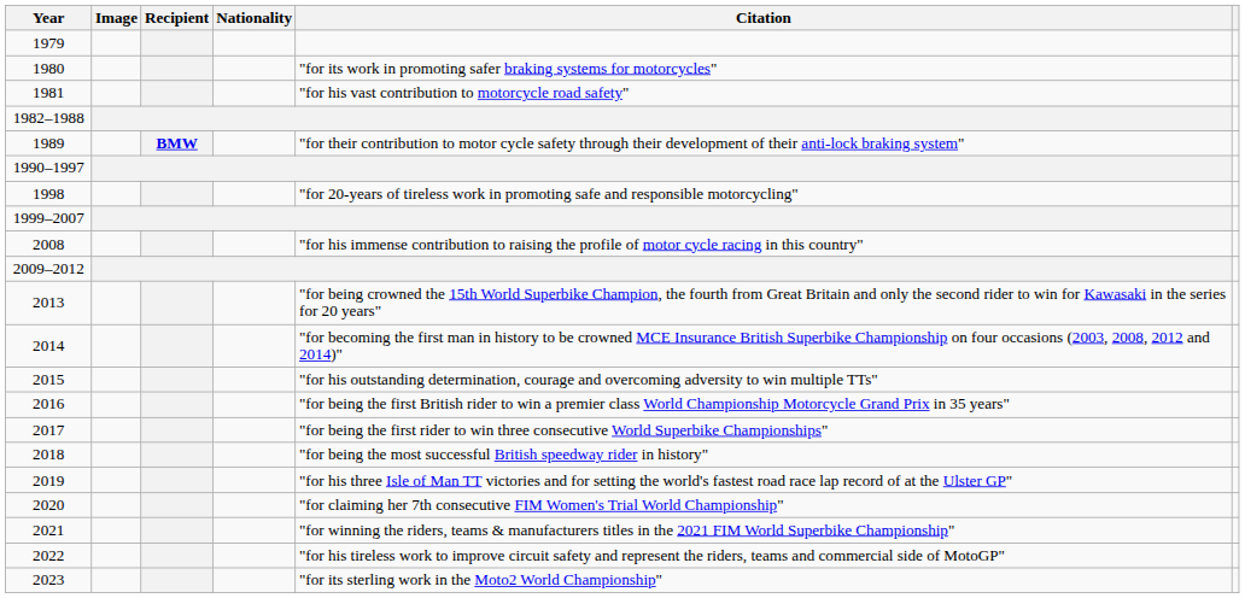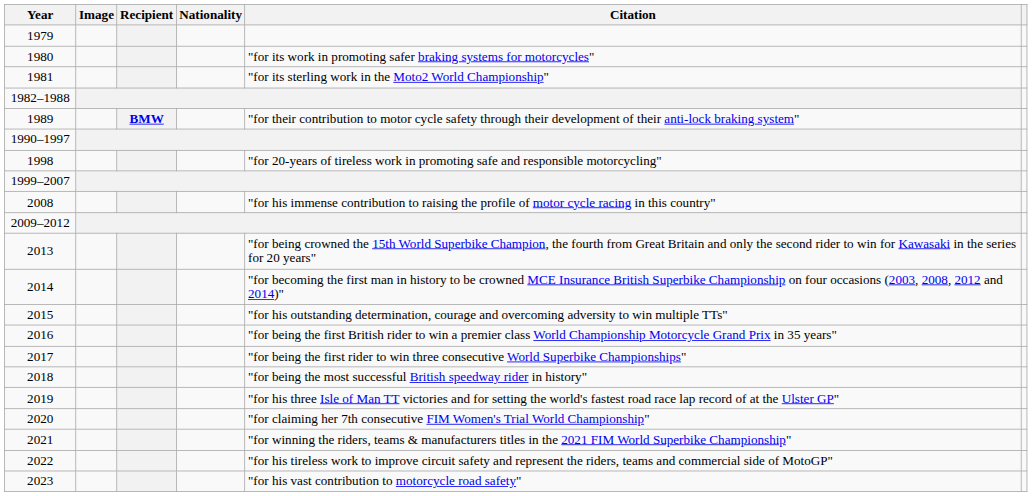 <table class="wikitable sortable plainrowheaders">
 <tr>
 <th width="7%" scope=col>Year</th>
 <th scope=col class=unsortable>Image</th>
 <th scope=col>Recipient</th>
 <th scope=col>Nationality</th>
 <th scope=col class=unsortable>Citation</th>
 <th scope=col class=unsortable></th>
 </tr>
 <tr>
 <td style="text-align:center;">1979</td>
 <td></td>
 <th scope=row></th>
 <td></td>
 <td></td>
 <td style="text-align:center;"></td>
 </tr>
 <tr>
 <td style="text-align:center;">1980</td>
 <td></td>
 <th scope=row></th>
 <td></td>
 <td>"for its work in promoting safer <a href='#'>braking systems for motorcycles</a>"</td>
 <td style="text-align:center;"></td>
 </tr>
 <tr>
 <td style="text-align:center;">1981</td>
 <td></td>
 <th scope=row></th>
 <td></td>
-<td>"for his vast contribution to <a href='#'>motorcycle road safety</a>"</td>
+<td>"for its sterling work in the <a href='#'>Moto2 World Championship</a>"</td>
 <td style="text-align:center;"></td>
 </tr>
 <tr class="sortbottom">
 <td style="text-align:center;">1982–1988</td>
 <th scope=row colspan=4> </th>
 <td style="text-align:center;"></td>
 </tr>
 <tr>
 <td style="text-align:center;">1989</td>
 <td></td>
 <th scope=row><a href='#'>BMW</a></th>
 <td></td>
 <td>"for their contribution to motor cycle safety through their development of their <a href='#'>anti-lock braking system</a>"</td>
 <td style="text-align:center;"></td>
 </tr>
 <tr class="sortbottom">
 <td style="text-align:center;">1990–1997</td>
 <th scope=row colspan=4> </th>
 <td style="text-align:center;"></td>
 </tr>
 <tr>
 <td style="text-align:center;">1998</td>
 <td></td>
 <th scope=row></th>
 <td></td>
 <td>"for 20-years of tireless work in promoting safe and responsible motorcycling"</td>
 <td style="text-align:center;"></td>
 </tr>
 <tr class="sortbottom">
 <td style="text-align:center;">1999–2007</td>
 <th scope=row colspan=4> </th>
 <td style="text-align:center;"></td>
 </tr>
 <tr>
 <td style="text-align:center;">2008</td>
 <td></td>
 <th scope=row></th>
 <td></td>
 <td>"for his immense contribution to raising the profile of <a href='#'>motor cycle racing</a> in this country"</td>
 <td style="text-align:center;"></td>
 </tr>
 <tr class="sortbottom">
 <td style="text-align:center;">2009–2012</td>
 <th scope=row colspan=4> </th>
 <td style="text-align:center;"></td>
 </tr>
 <tr>
 <td style="text-align:center;">2013</td>
 <td></td>
 <th scope=row></th>
 <td></td>
 <td>"for being crowned the <a href='#'>15th World Superbike Champion</a>, the fourth from Great Britain and only the second rider to win for <a href='#'>Kawasaki</a> in the series for 20 years"</td>
 <td style="text-align:center;"></td>
 </tr>
 <tr>
 <td style="text-align:center;">2014</td>
 <td></td>
 <th scope=row></th>
 <td></td>
 <td>"for becoming the first man in history to be crowned <a href='#'>MCE Insurance British Superbike Championship</a> on four occasions (<a href='#'>2003</a>, <a href='#'>2008</a>, <a href='#'>2012</a> and <a href='#'>2014</a>)"</td>
 <td style="text-align:center;"></td>
 </tr>
 <tr>
 <td style="text-align:center;">2015</td>
 <td></td>
 <th scope=row></th>
 <td></td>
 <td>"for his outstanding determination, courage and overcoming adversity to win multiple TTs"</td>
 <td style="text-align:center;"></td>
 </tr>
 <tr>
 <td style="text-align:center;">2016</td>
 <td></td>
 <th scope=row></th>
 <td></td>
 <td>"for being the first British rider to win a premier class <a href='#'>World Championship Motorcycle Grand Prix</a> in 35 years"</td>
 <td style="text-align:center;"></td>
 </tr>
 <tr>
 <td style="text-align:center;">2017</td>
 <td></td>
 <th scope=row></th>
 <td></td>
 <td>"for being the first rider to win three consecutive <a href='#'>World Superbike Championships</a>"</td>
 <td style="text-align:center;"></td>
 </tr>
 <tr>
 <td style="text-align:center;">2018</td>
 <td></td>
 <th scope=row></th>
 <td></td>
 <td>"for being the most successful <a href='#'>British speedway rider</a> in history"</td>
 <td style="text-align:center;"></td>
 </tr>
 <tr>
 <td style="text-align:center;">2019</td>
 <td></td>
 <th scope=row></th>
 <td></td>
 <td>"for his three <a href='#'>Isle of Man TT</a> victories and for setting the world's fastest road race lap record of  at the <a href='#'>Ulster GP</a>"</td>
 <td style="text-align:center;"></td>
 </tr>
 <tr>
 <td style="text-align:center;">2020</td>
 <td></td>
 <th scope=row></th>
 <td></td>
 <td>"for claiming her 7th consecutive <a href='#'>FIM Women's Trial World Championship</a>"</td>
 <td style="text-align:center;"></td>
 </tr>
 <tr>
 <td style="text-align:center;">2021</td>
 <td></td>
 <th scope=row></th>
 <td></td>
 <td>"for winning the riders, teams & manufacturers titles in the <a href='#'>2021 FIM World Superbike Championship</a>"</td>
 <td style="text-align:center;"></td>
 </tr>
 <tr>
 <td style="text-align:center;">2022</td>
 <td></td>
 <th scope=row></th>
 <td></td>
 <td>"for his tireless work to improve circuit safety and represent the riders, teams and commercial side of MotoGP"</td>
 <td style="text-align:center;"></td>
 </tr>
 <tr>
 <td style="text-align:center;">2023</td>
 <td></td>
 <th scope=row></th>
 <td></td>
-<td>"for its sterling work in the <a href='#'>Moto2 World Championship</a>"</td>
+<td>"for his vast contribution to <a href='#'>motorcycle road safety</a>"</td>
 <td style="text-align:center;"></td>
 </tr>
 </table>
